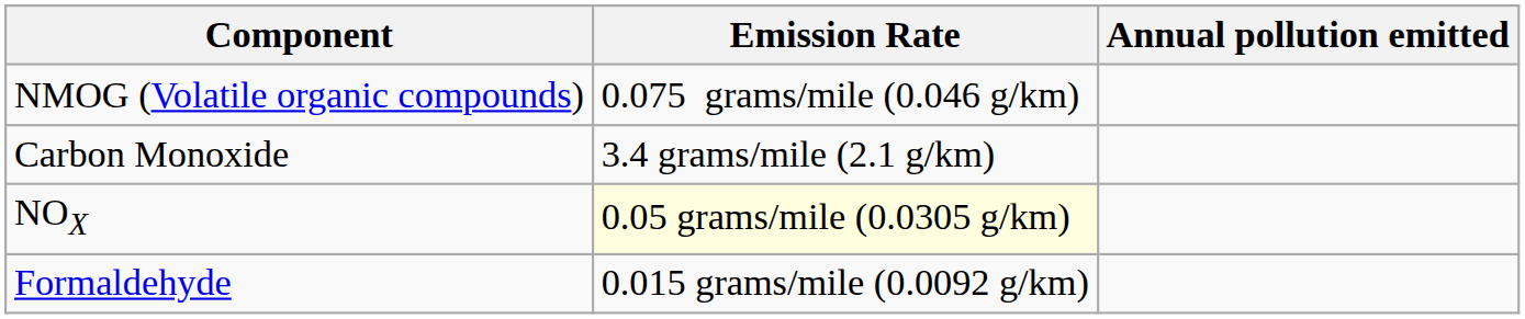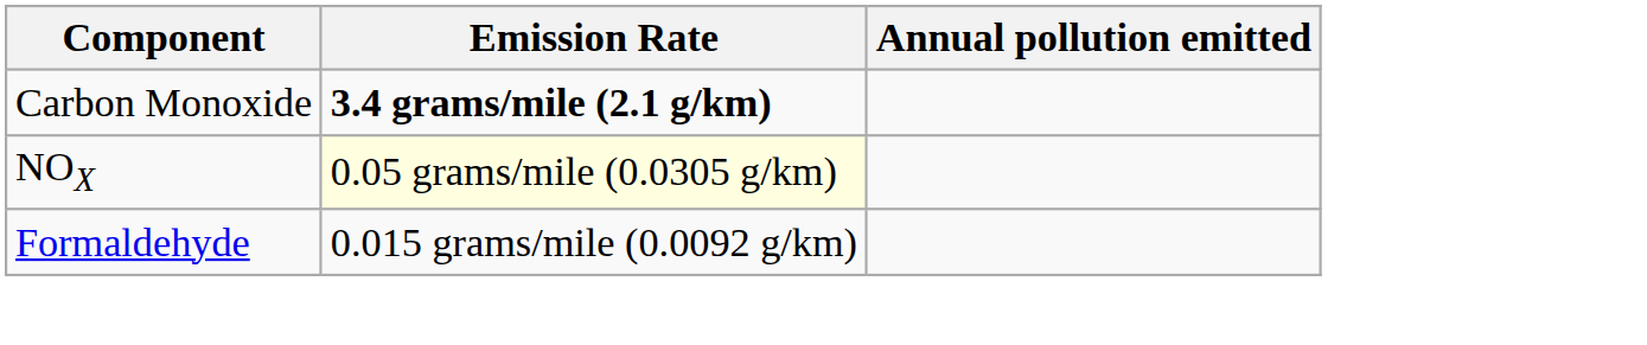 <table class="wikitable">
 <tr>
 <th>Component</th>
 <th>Emission Rate</th>
 <th>Annual pollution emitted</th>
 </tr>
 <tr>
-<td>NMOG (<a href='#'>Volatile organic compounds</a>)</td>
-<td>0.075  grams/mile (0.046 g/km)</td>
-<td></td>
-</tr>
-<tr>
 <td>Carbon Monoxide</td>
-<td>3.4 grams/mile (2.1 g/km)</td>
+<td><strong>3.4 grams/mile (2.1 g/km)</strong></td>
 <td></td>
 </tr>
 <tr>
 <td>NO<sub><em>X</em></sub></td>
 <td style="background: lightyellow;">0.05 grams/mile (0.0305 g/km)</td>
 <td></td>
 </tr>
 <tr>
 <td><a href='#'>Formaldehyde</a></td>
 <td>0.015 grams/mile (0.0092 g/km)</td>
 <td></td>
 </tr>
 </table>
